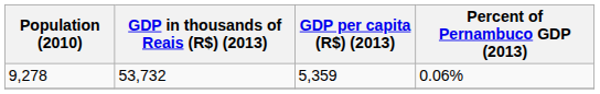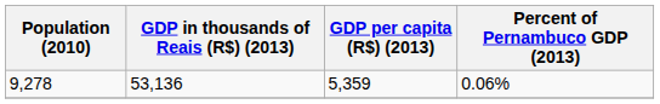 <table class="wikitable" border="1">
 <tr>
 <th>Population (2010)</th>
 <th><a href='#'>GDP</a> in thousands of <a href='#'>Reais</a> (R$) (2013)</th>
 <th><a href='#'>GDP per capita</a> (R$) (2013)</th>
 <th>Percent of <a href='#'>Pernambuco</a> GDP (2013)</th>
 </tr>
 <tr>
 <td>9,278</td>
-<td>53,732</td>
+<td>53,136</td>
 <td>5,359</td>
 <td>0.06%</td>
 </tr>
 <tr>
 </tr>
 </table>
